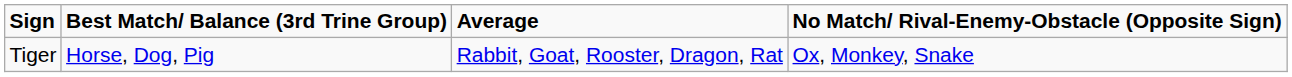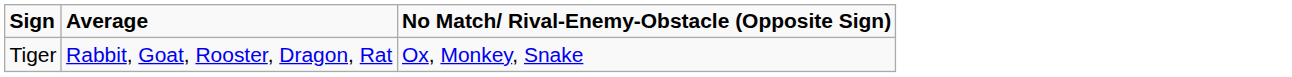 <table class="wikitable" style="font-size:100%">
 <tr>
 <td><strong>Sign</strong></td>
-<td><strong>Best Match/ Balance (3rd Trine Group)</strong></td>
 <td><strong>Average</strong></td>
 <td><strong>No Match/ Rival-Enemy-Obstacle (Opposite Sign)</strong></td>
 </tr>
 <tr>
 <td>Tiger</td>
-<td><a href='#'>Horse</a>, <a href='#'>Dog</a>, <a href='#'>Pig</a></td>
 <td><a href='#'>Rabbit</a>, <a href='#'>Goat</a>, <a href='#'>Rooster</a>, <a href='#'>Dragon</a>, <a href='#'>Rat</a></td>
 <td><a href='#'>Ox</a>, <a href='#'>Monkey</a>, <a href='#'>Snake</a></td>
 </tr>
 </table>
